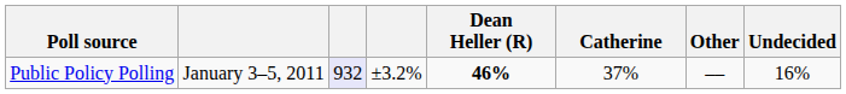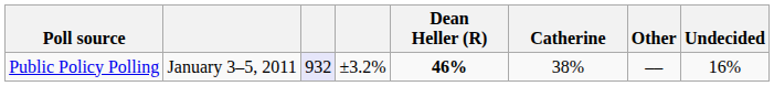 <table class="wikitable" style="text-align:center">
 <tr valign=bottom>
 <th>Poll source</th>
 <th></th>
 <th></th>
 <th></th>
 <th style="width:100px;">Dean<br>Heller (R)</th>
 <th style="width:100px;">Catherine<br></th>
 <th>Other</th>
 <th>Undecided</th>
 </tr>
 <tr>
 <td align=left><a href='#'>Public Policy Polling</a></td>
 <td>January 3–5, 2011</td>
 <td style="background: lavender;">932</td>
 <td>±3.2%</td>
 <td><strong>46%</strong></td>
-<td>37%</td>
+<td>38%</td>
 <td>––</td>
 <td>16%</td>
 </tr>
 </table>
